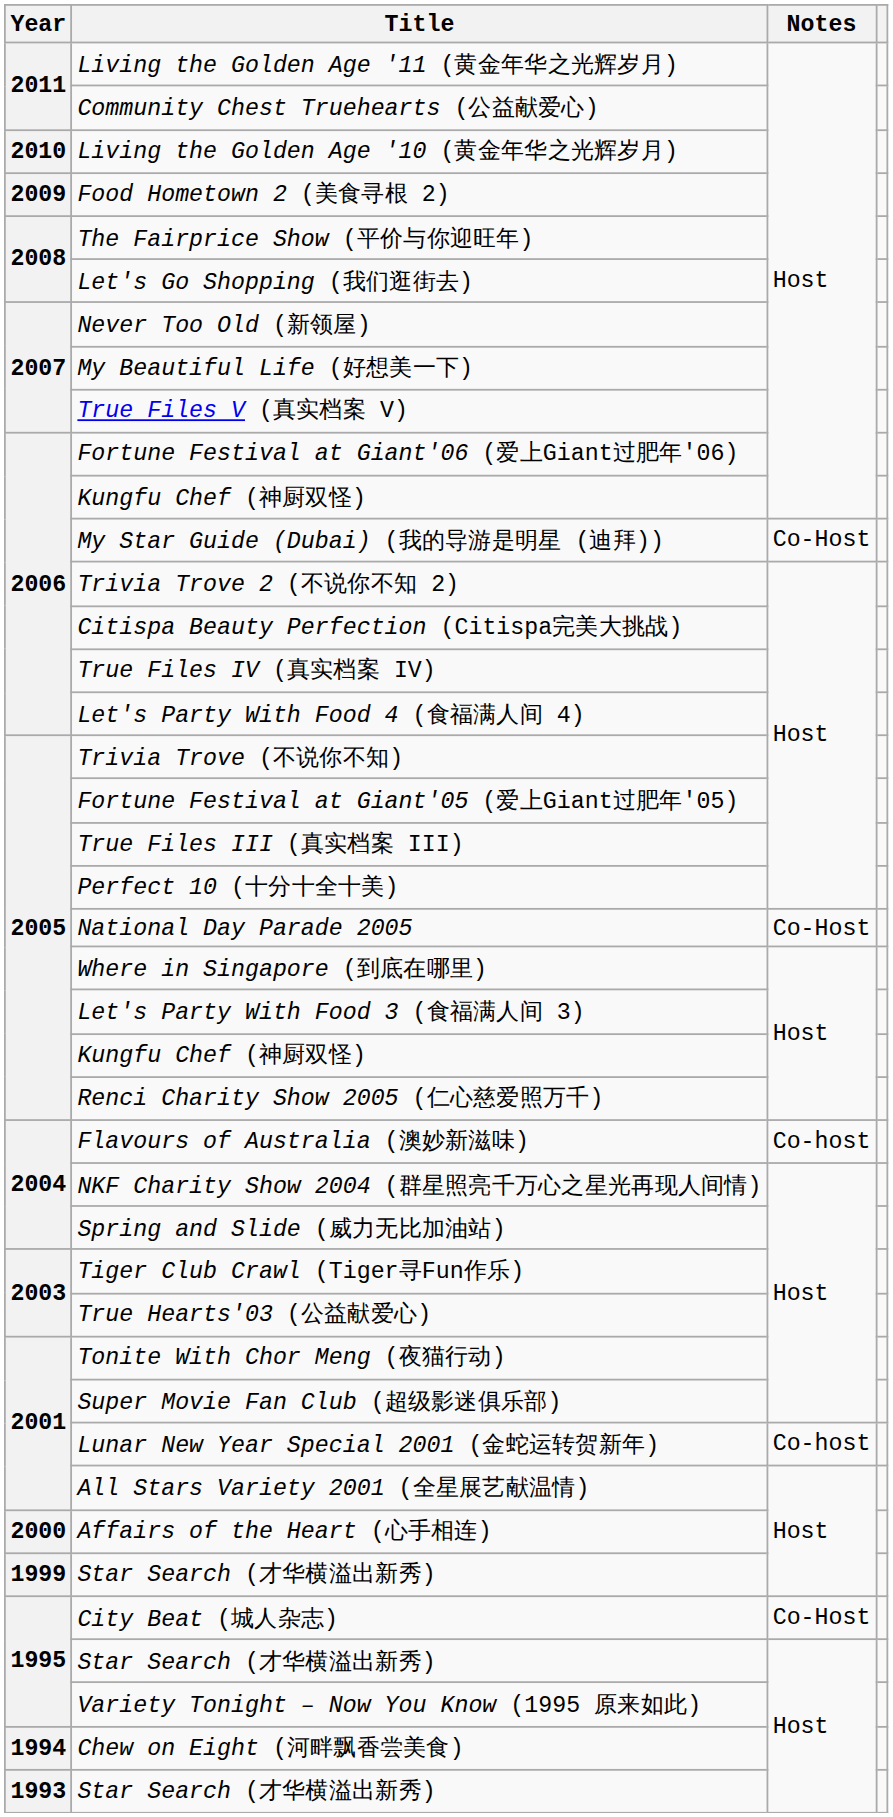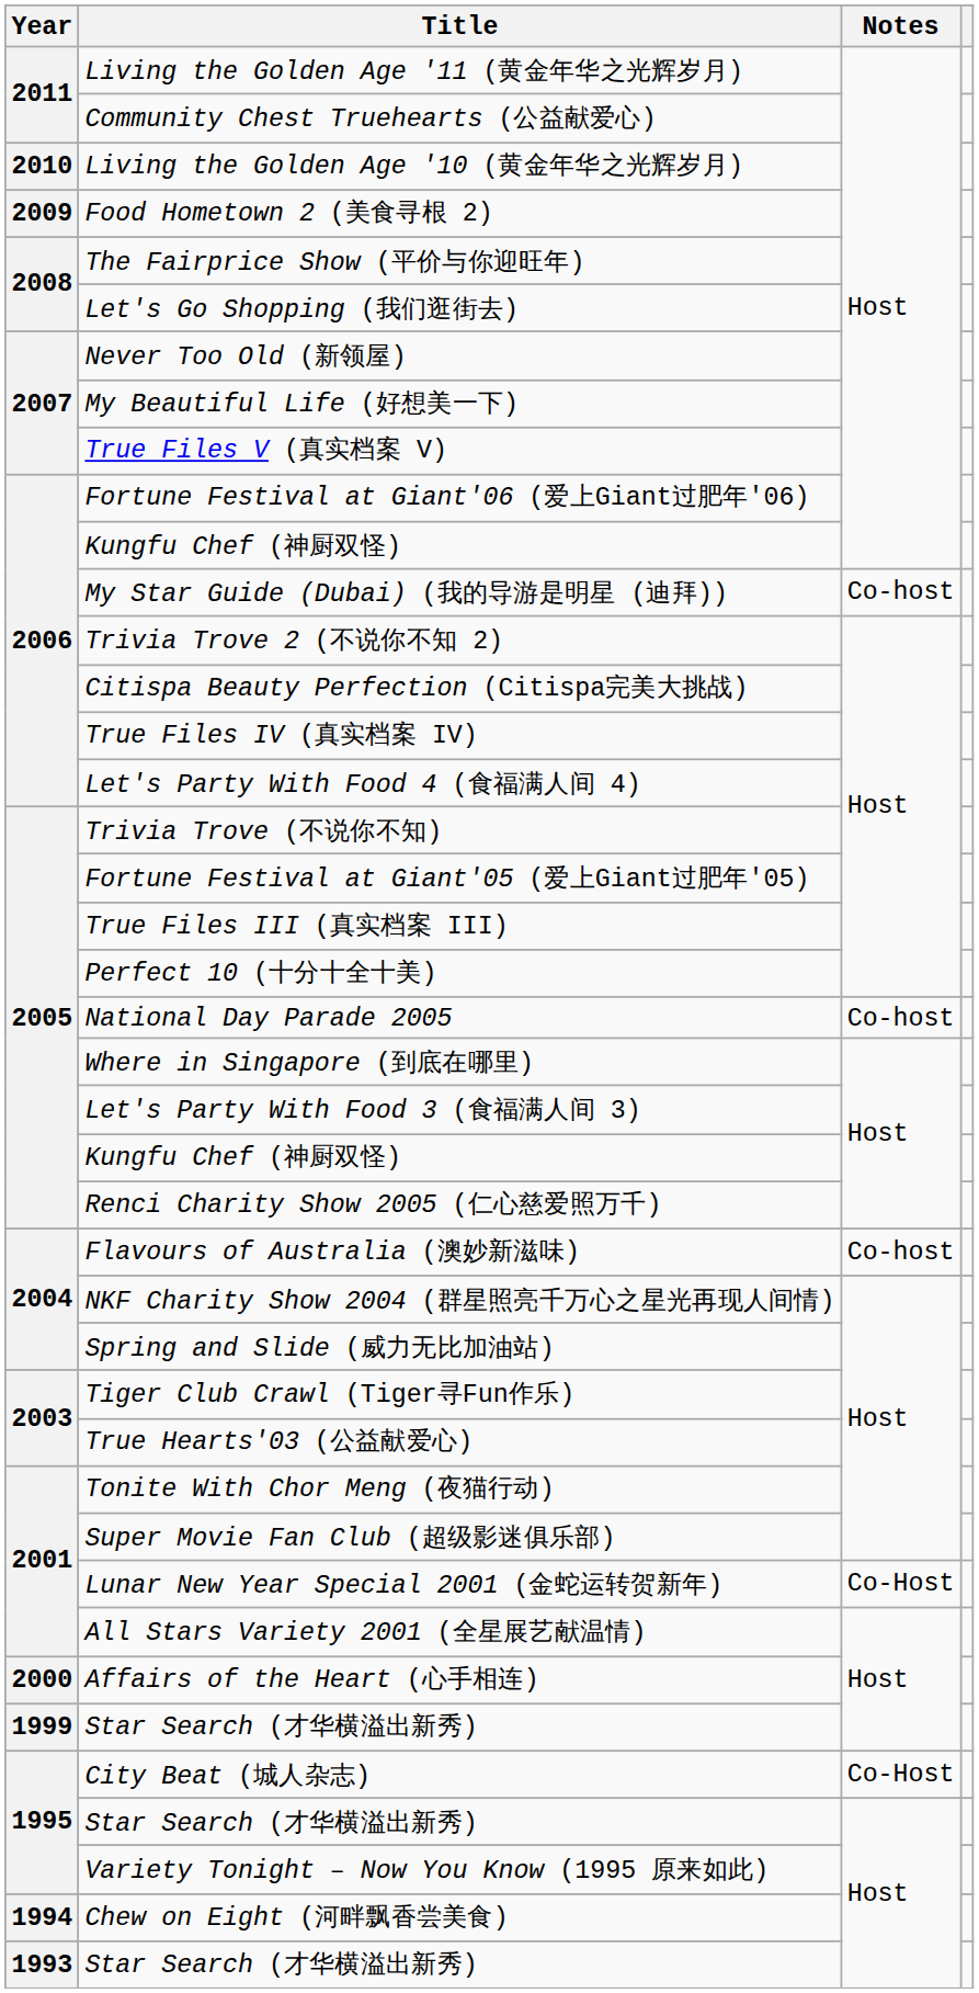 <table class="wikitable sortable plainrowheaders">
 <tr>
 <th scope="col">Year</th>
 <th scope="col">Title</th>
 <th scope="col" class="unsortable">Notes</th>
 <th scope="col" class="unsortable"></th>
 </tr>
 <tr>
 <th scope="row" rowspan="2">2011</th>
 <td><em>Living the Golden Age '11</em> (黄金年华之光辉岁月)</td>
 <td rowspan="11">Host</td>
 <td></td>
 </tr>
 <tr>
 <td><em>Community Chest Truehearts</em> (公益献爱心)</td>
 <td></td>
 </tr>
 <tr>
 <th scope="row">2010</th>
 <td><em>Living the Golden Age '10</em> (黄金年华之光辉岁月)</td>
 <td></td>
 </tr>
 <tr>
 <th scope="row">2009</th>
 <td><em>Food Hometown 2</em> (美食寻根 2)</td>
 <td></td>
 </tr>
 <tr>
 <th scope="row" rowspan="2">2008</th>
 <td><em>The Fairprice Show</em> (平价与你迎旺年)</td>
 <td></td>
 </tr>
 <tr>
 <td><em>Let's Go Shopping</em> (我们逛街去)</td>
 <td></td>
 </tr>
 <tr>
 <th scope="row" rowspan="3">2007</th>
 <td><em>Never Too Old</em> (新领屋)</td>
 <td></td>
 </tr>
 <tr>
 <td><em>My Beautiful Life</em> (好想美一下)</td>
 <td></td>
 </tr>
 <tr>
 <td><em><a href='#'>True Files V</a></em> (真实档案 V)</td>
 <td></td>
 </tr>
 <tr>
 <th scope="row" rowspan="7">2006</th>
 <td><em>Fortune Festival at Giant'06</em> (爱上Giant过肥年'06)</td>
 <td></td>
 </tr>
 <tr>
 <td><em>Kungfu Chef</em> (神厨双怪)</td>
 <td></td>
 </tr>
 <tr>
 <td><em>My Star Guide (Dubai)</em> (我的导游是明星 (迪拜))</td>
-<td>Co-Host</td>
+<td>Co-host</td>
 <td></td>
 </tr>
 <tr>
 <td><em>Trivia Trove 2</em> (不说你不知 2)</td>
 <td rowspan="8">Host</td>
 <td></td>
 </tr>
 <tr>
 <td><em>Citispa Beauty Perfection</em> (Citispa完美大挑战)</td>
 <td></td>
 </tr>
 <tr>
 <td><em>True Files IV</em> (真实档案 IV)</td>
 <td></td>
 </tr>
 <tr>
 <td><em>Let's Party With Food 4</em> (食福满人间 4)</td>
 <td></td>
 </tr>
 <tr>
 <th scope="row" rowspan="9">2005</th>
 <td><em>Trivia Trove</em> (不说你不知)</td>
 <td></td>
 </tr>
 <tr>
 <td><em>Fortune Festival at Giant'05</em> (爱上Giant过肥年'05)</td>
 <td></td>
 </tr>
 <tr>
 <td><em>True Files III</em> (真实档案 III)</td>
 <td></td>
 </tr>
 <tr>
 <td><em>Perfect 10</em> (十分十全十美)</td>
 <td></td>
 </tr>
 <tr>
 <td><em>National Day Parade 2005</em></td>
-<td>Co-Host</td>
+<td>Co-host</td>
 <td></td>
 </tr>
 <tr>
 <td><em>Where in Singapore</em> (到底在哪里)</td>
 <td rowspan="4">Host</td>
 <td></td>
 </tr>
 <tr>
 <td><em>Let's Party With Food 3</em> (食福满人间 3)</td>
 <td></td>
 </tr>
 <tr>
 <td><em>Kungfu Chef</em> (神厨双怪)</td>
 <td></td>
 </tr>
 <tr>
 <td><em>Renci Charity Show 2005</em> (仁心慈爱照万千)</td>
 <td></td>
 </tr>
 <tr>
 <th scope="row" rowspan="3">2004</th>
 <td><em>Flavours of Australia</em> (澳妙新滋味)</td>
 <td>Co-host</td>
 <td></td>
 </tr>
 <tr>
 <td><em>NKF Charity Show 2004</em> (群星照亮千万心之星光再现人间情)</td>
 <td rowspan="6">Host</td>
 <td></td>
 </tr>
 <tr>
 <td><em>Spring and Slide</em> (威力无比加油站)</td>
 <td></td>
 </tr>
 <tr>
 <th scope="row" rowspan="2">2003</th>
 <td><em>Tiger Club Crawl</em> (Tiger寻Fun作乐)</td>
 <td></td>
 </tr>
 <tr>
 <td><em>True Hearts'03</em> (公益献爱心)</td>
 <td></td>
 </tr>
 <tr>
 <th scope="row" rowspan="4">2001</th>
 <td><em>Tonite With Chor Meng</em> (夜猫行动)</td>
 <td></td>
 </tr>
 <tr>
 <td><em>Super Movie Fan Club</em> (超级影迷俱乐部)</td>
 <td></td>
 </tr>
 <tr>
 <td><em>Lunar New Year Special 2001</em> (金蛇运转贺新年)</td>
-<td>Co-host</td>
+<td>Co-Host</td>
 <td></td>
 </tr>
 <tr>
 <td><em>All Stars Variety 2001</em> (全星展艺献温情)</td>
 <td rowspan="3">Host</td>
 <td></td>
 </tr>
 <tr>
 <th scope="row">2000</th>
 <td><em>Affairs of the Heart</em> (心手相连)</td>
 <td></td>
 </tr>
 <tr>
 <th scope="row">1999</th>
 <td><em>Star Search</em> (才华横溢出新秀)</td>
 <td></td>
 </tr>
 <tr>
 <th scope="row" rowspan="3">1995</th>
 <td><em>City Beat</em> (城人杂志)</td>
 <td>Co-Host</td>
 <td></td>
 </tr>
 <tr>
 <td><em>Star Search</em> (才华横溢出新秀)</td>
 <td rowspan="4">Host</td>
 <td></td>
 </tr>
 <tr>
 <td><em>Variety Tonight – Now You Know</em> (1995 原来如此)</td>
 <td></td>
 </tr>
 <tr>
 <th scope="row">1994</th>
 <td><em>Chew on Eight</em> (河畔飘香尝美食)</td>
 <td></td>
 </tr>
 <tr>
 <th scope="row">1993</th>
 <td><em>Star Search</em> (才华横溢出新秀)</td>
 <td></td>
 </tr>
 </table>
